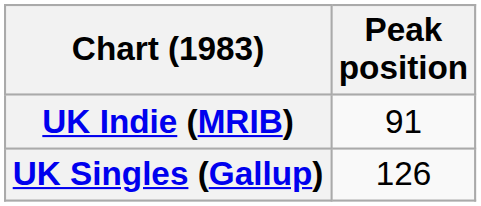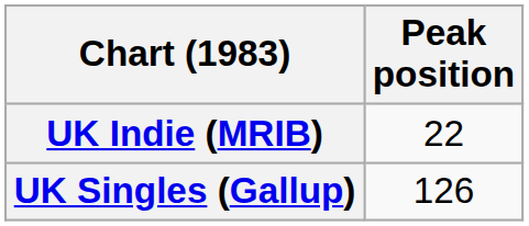 <table class="wikitable sortable plainrowheaders" style="text-align:center">
 <tr>
 <th>Chart (1983)</th>
 <th>Peak<br>position</th>
 </tr>
 <tr>
 <th scope="row"><a href='#'>UK Indie</a> (<a href='#'>MRIB</a>)</th>
-<td>91</td>
+<td>22</td>
 </tr>
 <tr>
 <th scope="row"><a href='#'>UK Singles</a> (<a href='#'>Gallup</a>)</th>
 <td>126</td>
 </tr>
 </table>
